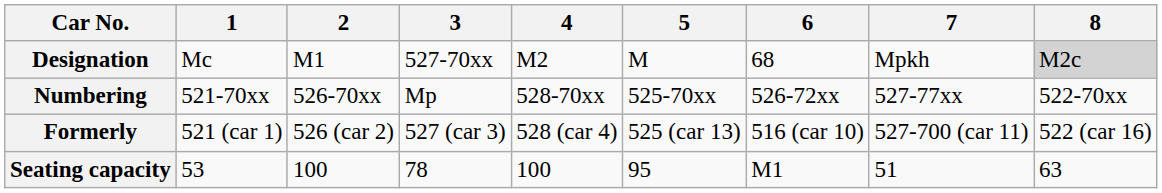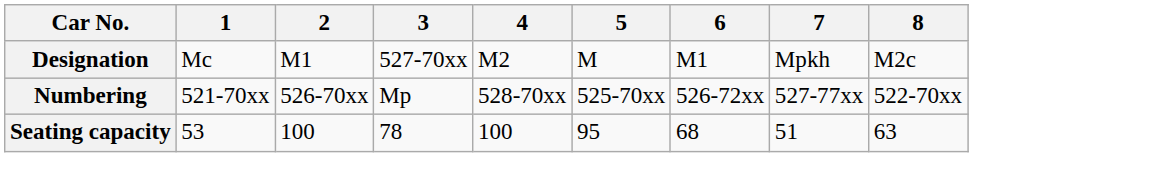 <table class="wikitable">
 <tr>
 <th>Car No.</th>
 <th>1</th>
 <th>2</th>
 <th>3</th>
 <th>4</th>
 <th>5</th>
 <th>6</th>
 <th>7</th>
 <th>8</th>
 </tr>
 <tr>
 <th>Designation</th>
 <td>Mc</td>
 <td>M1</td>
 <td>527-70xx</td>
 <td>M2</td>
 <td>M</td>
-<td>68</td>
+<td>M1</td>
 <td>Mpkh</td>
-<td style="background: lightgrey;">M2c</td>
+<td>M2c</td>
 </tr>
 <tr>
 <th>Numbering</th>
 <td>521-70xx</td>
 <td>526-70xx</td>
 <td>Mp</td>
 <td>528-70xx</td>
 <td>525-70xx</td>
 <td>526-72xx</td>
 <td>527-77xx</td>
 <td>522-70xx</td>
 </tr>
 <tr>
-<th>Formerly</th>
-<td>521 (car 1)</td>
-<td>526 (car 2)</td>
-<td>527 (car 3)</td>
-<td>528 (car 4)</td>
-<td>525 (car 13)</td>
-<td>516 (car 10)</td>
-<td>527-700 (car 11)</td>
-<td>522 (car 16)</td>
-</tr>
-<tr>
 <th>Seating capacity</th>
 <td>53</td>
 <td>100</td>
 <td>78</td>
 <td>100</td>
 <td>95</td>
-<td>M1</td>
+<td>68</td>
 <td>51</td>
 <td>63</td>
 </tr>
 </table>
